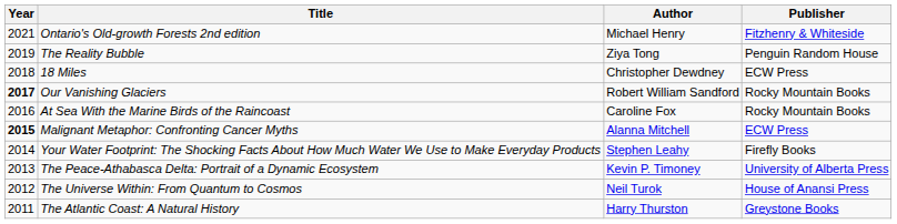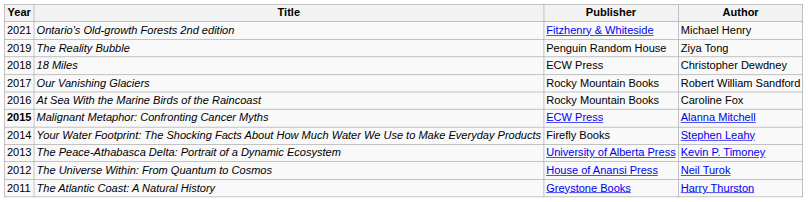 <table class="wikitable">
 <tr>
 <th>Year</th>
 <th>Title</th>
+<th>Publisher</th>
 <th>Author</th>
-<th>Publisher</th>
 </tr>
 <tr>
 <td>2021</td>
 <td><em>Ontario's Old-growth Forests 2nd edition</em></td>
+<td><a href='#'>Fitzhenry & Whiteside</a></td>
 <td>Michael Henry</td>
-<td><a href='#'>Fitzhenry & Whiteside</a></td>
 </tr>
 <tr>
 <td>2019</td>
 <td><em>The Reality Bubble</em></td>
+<td>Penguin Random House</td>
 <td>Ziya Tong</td>
-<td>Penguin Random House</td>
 </tr>
 <tr>
 <td>2018</td>
 <td><em>18 Miles</em></td>
+<td>ECW Press</td>
 <td>Christopher Dewdney</td>
-<td>ECW Press</td>
 </tr>
 <tr>
-<td><strong>2017</strong></td>
+<td>2017</td>
 <td><em>Our Vanishing Glaciers</em></td>
+<td>Rocky Mountain Books</td>
 <td>Robert William Sandford</td>
-<td>Rocky Mountain Books</td>
 </tr>
 <tr>
 <td>2016</td>
 <td><em>At Sea With the Marine Birds of the Raincoast</em></td>
+<td>Rocky Mountain Books</td>
 <td>Caroline Fox</td>
-<td>Rocky Mountain Books</td>
 </tr>
 <tr>
 <td><strong>2015</strong></td>
 <td><em>Malignant Metaphor: Confronting Cancer Myths</em></td>
+<td><a href='#'>ECW Press</a></td>
 <td><a href='#'>Alanna Mitchell</a></td>
-<td><a href='#'>ECW Press</a></td>
 </tr>
 <tr>
 <td>2014</td>
 <td><em>Your Water Footprint: The Shocking Facts About How Much Water We Use to Make Everyday Products</em></td>
+<td>Firefly Books</td>
 <td><a href='#'>Stephen Leahy</a></td>
-<td>Firefly Books</td>
 </tr>
 <tr>
 <td>2013</td>
 <td><em>The Peace-Athabasca Delta: Portrait of a Dynamic Ecosystem</em></td>
+<td><a href='#'>University of Alberta Press</a></td>
 <td><a href='#'>Kevin P. Timoney</a></td>
-<td><a href='#'>University of Alberta Press</a></td>
 </tr>
 <tr>
 <td>2012</td>
 <td><em>The Universe Within: From Quantum to Cosmos</em></td>
+<td><a href='#'>House of Anansi Press</a></td>
 <td><a href='#'>Neil Turok</a></td>
-<td><a href='#'>House of Anansi Press</a></td>
 </tr>
 <tr>
 <td>2011</td>
 <td><em>The Atlantic Coast: A Natural History</em></td>
+<td><a href='#'>Greystone Books</a></td>
 <td><a href='#'>Harry Thurston</a></td>
-<td><a href='#'>Greystone Books</a></td>
 </tr>
 </table>
